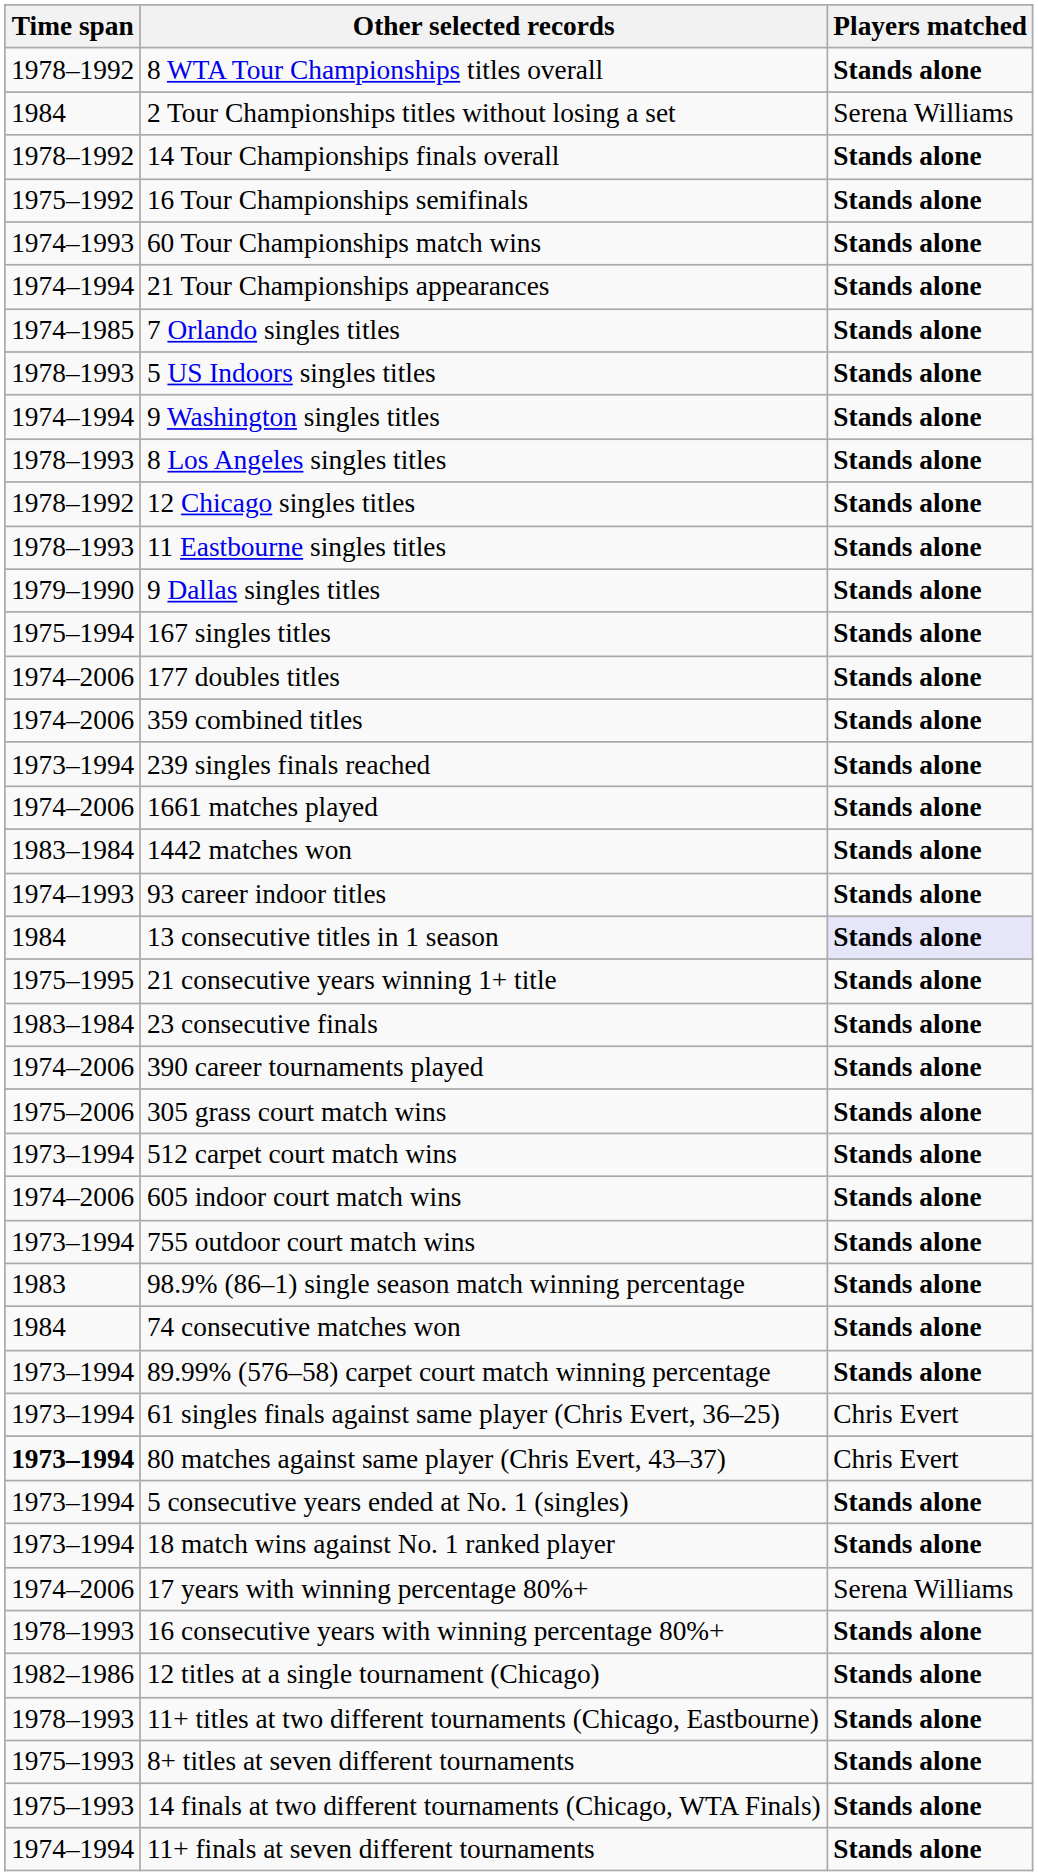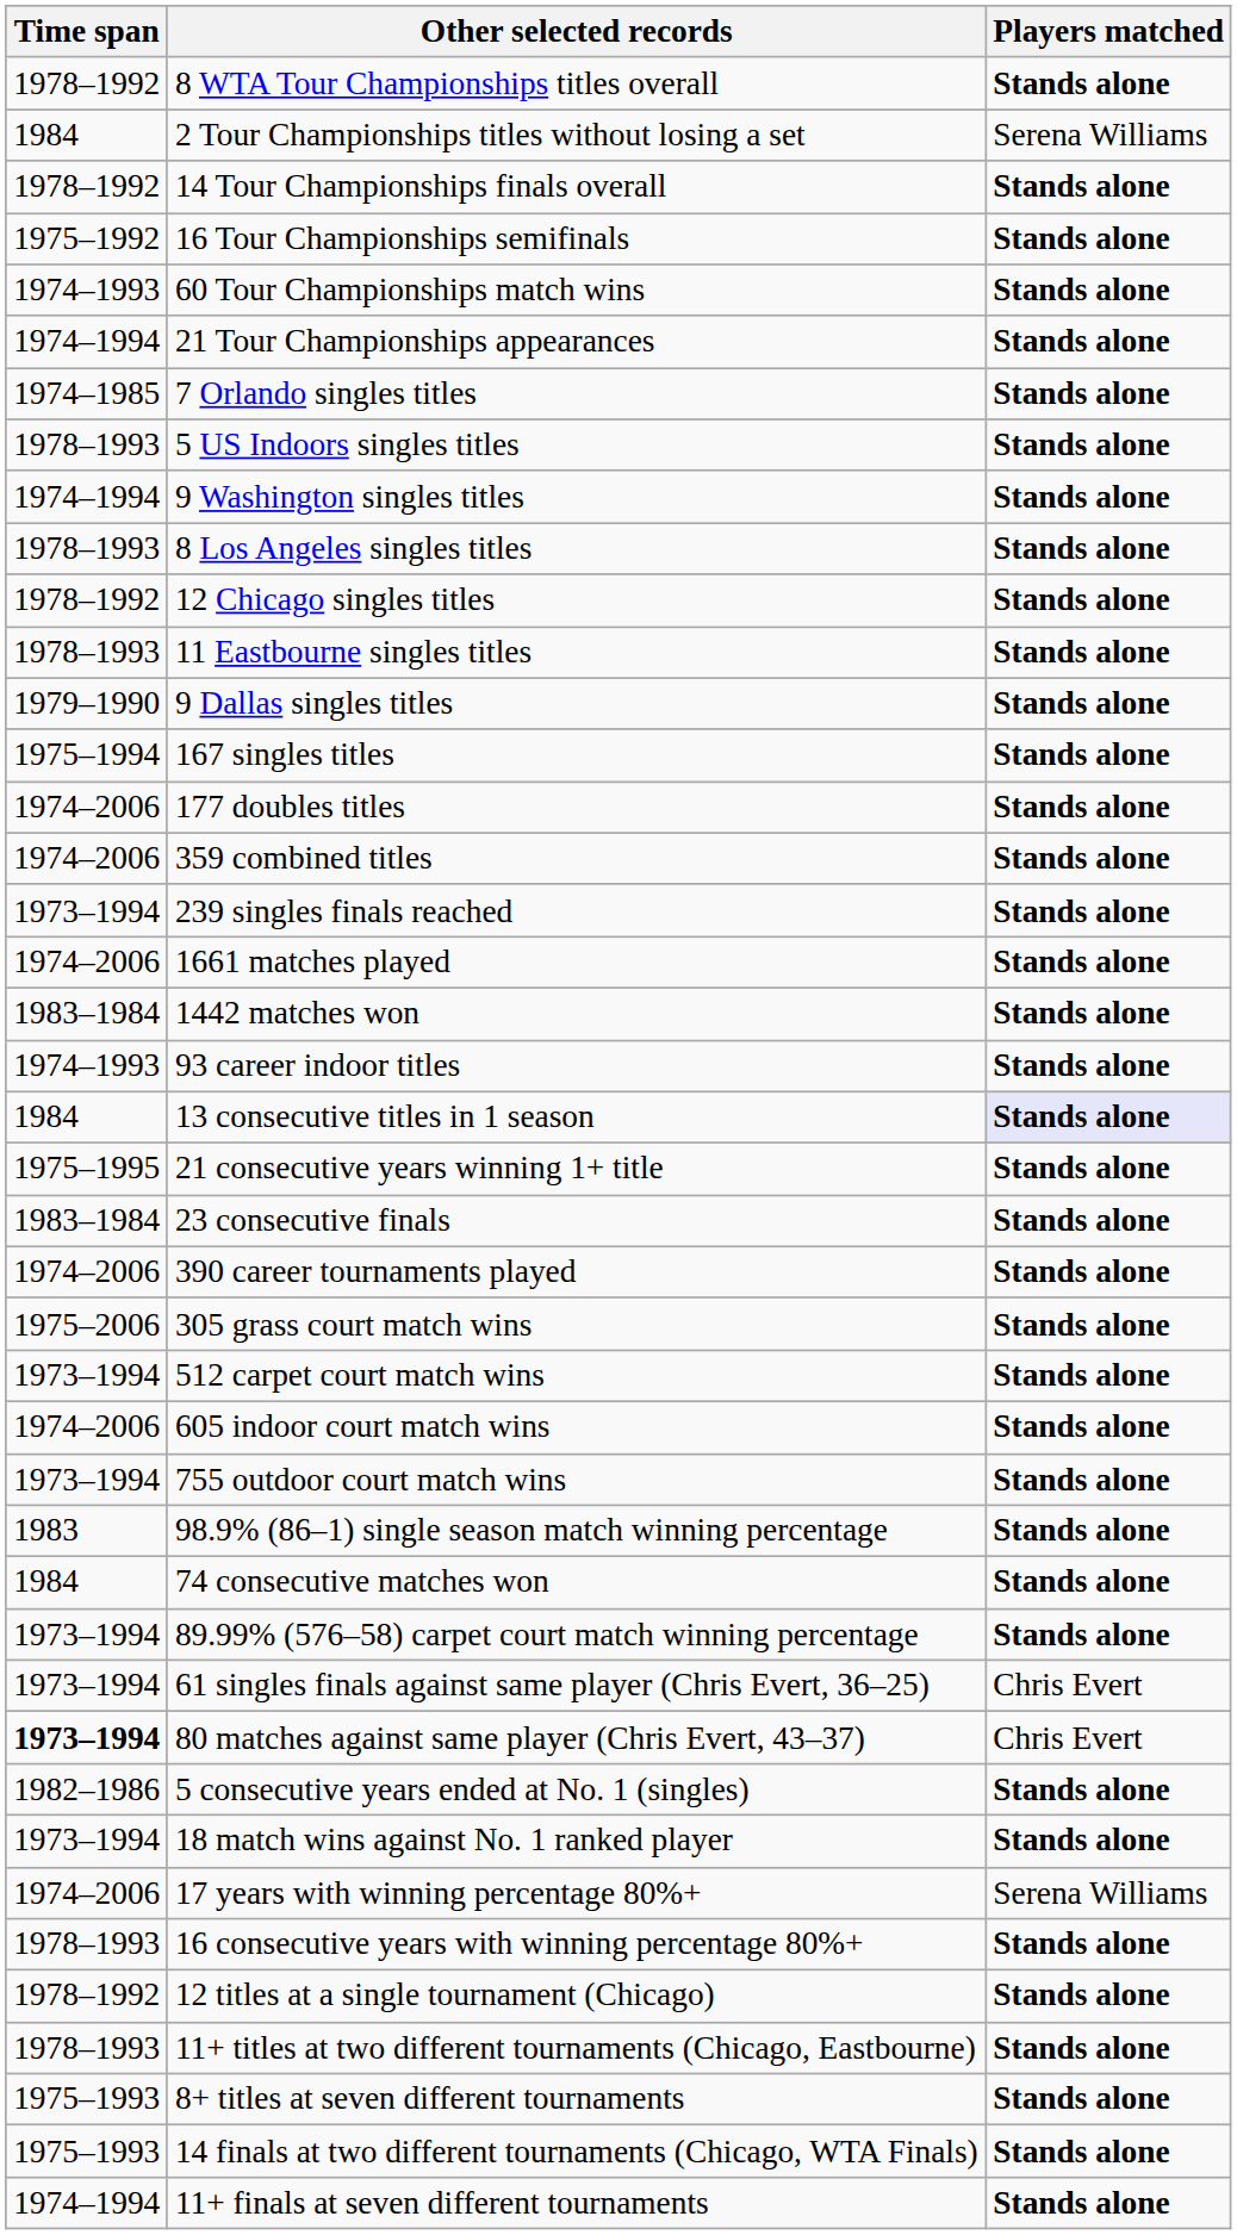 <table class="wikitable collapsible collapsed">
 <tr>
 <th>Time span</th>
 <th>Other selected records</th>
 <th>Players matched</th>
 </tr>
 <tr>
 <td>1978–1992</td>
 <td>8 <a href='#'>WTA Tour Championships</a> titles overall</td>
 <td><strong>Stands alone</strong></td>
 </tr>
 <tr>
 <td>1984</td>
 <td>2 Tour Championships titles without losing a set</td>
 <td>Serena Williams</td>
 </tr>
 <tr>
 <td>1978–1992</td>
 <td>14 Tour Championships finals overall</td>
 <td><strong>Stands alone</strong></td>
 </tr>
 <tr>
 <td>1975–1992</td>
 <td>16 Tour Championships semifinals</td>
 <td><strong>Stands alone</strong></td>
 </tr>
 <tr>
 <td>1974–1993</td>
 <td>60 Tour Championships match wins</td>
 <td><strong>Stands alone</strong></td>
 </tr>
 <tr>
 <td>1974–1994</td>
 <td>21 Tour Championships appearances</td>
 <td><strong>Stands alone</strong></td>
 </tr>
 <tr>
 <td>1974–1985</td>
 <td>7 <a href='#'>Orlando</a> singles titles</td>
 <td><strong>Stands alone</strong></td>
 </tr>
 <tr>
 <td>1978–1993</td>
 <td>5 <a href='#'>US Indoors</a> singles titles</td>
 <td><strong>Stands alone</strong></td>
 </tr>
 <tr>
 <td>1974–1994</td>
 <td>9 <a href='#'>Washington</a> singles titles</td>
 <td><strong>Stands alone</strong></td>
 </tr>
 <tr>
 <td>1978–1993</td>
 <td>8 <a href='#'>Los Angeles</a> singles titles</td>
 <td><strong>Stands alone</strong></td>
 </tr>
 <tr>
 <td>1978–1992</td>
 <td>12 <a href='#'>Chicago</a> singles titles</td>
 <td><strong>Stands alone</strong></td>
 </tr>
 <tr>
 <td>1978–1993</td>
 <td>11 <a href='#'>Eastbourne</a> singles titles</td>
 <td><strong>Stands alone</strong></td>
 </tr>
 <tr>
 <td>1979–1990</td>
 <td>9 <a href='#'>Dallas</a> singles titles</td>
 <td><strong>Stands alone</strong></td>
 </tr>
 <tr>
 <td>1975–1994</td>
 <td>167 singles titles</td>
 <td><strong>Stands alone</strong></td>
 </tr>
 <tr>
 <td>1974–2006</td>
 <td>177 doubles titles</td>
 <td><strong>Stands alone</strong></td>
 </tr>
 <tr>
 <td>1974–2006</td>
 <td>359 combined titles</td>
 <td><strong>Stands alone</strong></td>
 </tr>
 <tr>
 <td>1973–1994</td>
 <td>239 singles finals reached</td>
 <td><strong>Stands alone</strong></td>
 </tr>
 <tr>
 <td>1974–2006</td>
 <td>1661 matches played</td>
 <td><strong>Stands alone</strong></td>
 </tr>
 <tr>
 <td>1983–1984</td>
 <td>1442 matches won</td>
 <td><strong>Stands alone</strong></td>
 </tr>
 <tr>
 <td>1974–1993</td>
 <td>93 career indoor titles</td>
 <td><strong>Stands alone</strong></td>
 </tr>
 <tr>
 <td>1984</td>
 <td>13 consecutive titles in 1 season</td>
 <td style="background: lavender;"><strong>Stands alone</strong></td>
 </tr>
 <tr>
 <td>1975–1995</td>
 <td>21 consecutive years winning 1+ title </td>
 <td><strong>Stands alone</strong></td>
 </tr>
 <tr>
 <td>1983–1984</td>
 <td>23 consecutive finals</td>
 <td><strong>Stands alone</strong></td>
 </tr>
 <tr>
 <td>1974–2006</td>
 <td>390 career tournaments played</td>
 <td><strong>Stands alone</strong></td>
 </tr>
 <tr>
 <td>1975–2006</td>
 <td>305 grass court match wins</td>
 <td><strong>Stands alone</strong></td>
 </tr>
 <tr>
 <td>1973–1994</td>
 <td>512 carpet court match wins</td>
 <td><strong>Stands alone</strong></td>
 </tr>
 <tr>
 <td>1974–2006</td>
 <td>605 indoor court match wins</td>
 <td><strong>Stands alone</strong></td>
 </tr>
 <tr>
 <td>1973–1994</td>
 <td>755 outdoor court match wins</td>
 <td><strong>Stands alone</strong></td>
 </tr>
 <tr>
 <td>1983</td>
 <td>98.9% (86–1) single season match winning percentage</td>
 <td><strong>Stands alone</strong></td>
 </tr>
 <tr>
 <td>1984</td>
 <td>74 consecutive matches won</td>
 <td><strong>Stands alone</strong></td>
 </tr>
 <tr>
 <td>1973–1994</td>
 <td>89.99% (576–58) carpet court match winning percentage</td>
 <td><strong>Stands alone</strong></td>
 </tr>
 <tr>
 <td>1973–1994</td>
 <td>61 singles finals against same player (Chris Evert, 36–25)</td>
 <td>Chris Evert</td>
 </tr>
 <tr>
 <td><strong>1973–1994</strong></td>
 <td>80 matches against same player (Chris Evert, 43–37)</td>
 <td>Chris Evert</td>
 </tr>
 <tr>
-<td>1973–1994</td>
+<td>1982–1986</td>
 <td>5 consecutive years ended at No. 1 (singles)</td>
 <td><strong>Stands alone</strong></td>
 </tr>
 <tr>
 <td>1973–1994</td>
 <td>18 match wins against No. 1 ranked player</td>
 <td><strong>Stands alone</strong></td>
 </tr>
 <tr>
 <td>1974–2006</td>
 <td>17 years with winning percentage 80%+</td>
 <td>Serena Williams</td>
 </tr>
 <tr>
 <td>1978–1993</td>
 <td>16 consecutive years with winning percentage 80%+</td>
 <td><strong>Stands alone</strong></td>
 </tr>
 <tr>
-<td>1982–1986</td>
+<td>1978–1992</td>
 <td>12 titles at a single tournament (Chicago)</td>
 <td><strong>Stands alone</strong></td>
 </tr>
 <tr>
 <td>1978–1993</td>
 <td>11+ titles at two different tournaments (Chicago, Eastbourne)</td>
 <td><strong>Stands alone</strong></td>
 </tr>
 <tr>
 <td>1975–1993</td>
 <td>8+ titles at seven different tournaments</td>
 <td><strong>Stands alone</strong></td>
 </tr>
 <tr>
 <td>1975–1993</td>
 <td>14 finals at two different tournaments (Chicago, WTA Finals)</td>
 <td><strong>Stands alone</strong></td>
 </tr>
 <tr>
 <td>1974–1994</td>
 <td>11+ finals at seven different tournaments</td>
 <td><strong>Stands alone</strong></td>
 </tr>
 </table>
